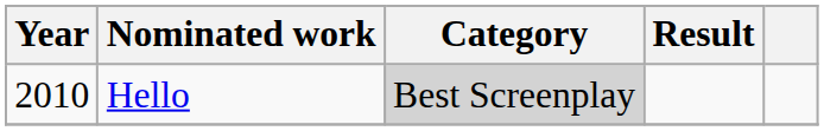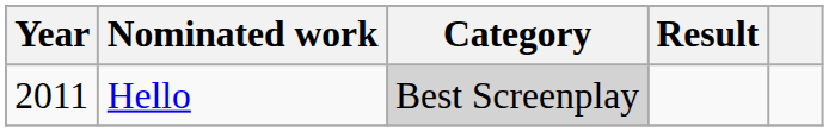 <table class="wikitable sortable">
 <tr>
 <th>Year</th>
 <th>Nominated work</th>
 <th>Category</th>
 <th>Result</th>
 <th scope="col" style="width:1em;"></th>
 </tr>
 <tr>
-<td>2010</td>
+<td>2011</td>
 <td><a href='#'>Hello</a></td>
 <td style="background: lightgrey;">Best Screenplay</td>
 <td></td>
 <td></td>
 </tr>
 <tr>
 </tr>
 </table>
